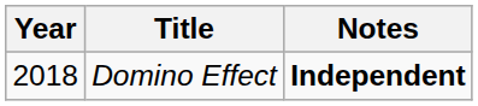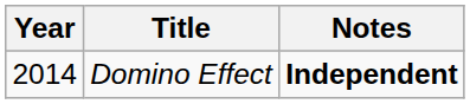 <table class="wikitable">
 <tr>
 <th>Year</th>
 <th>Title</th>
 <th>Notes</th>
 </tr>
 <tr>
-<td>2018</td>
+<td>2014</td>
 <td><em>Domino Effect</em></td>
 <td><strong>Independent</strong></td>
 </tr>
 </table>
